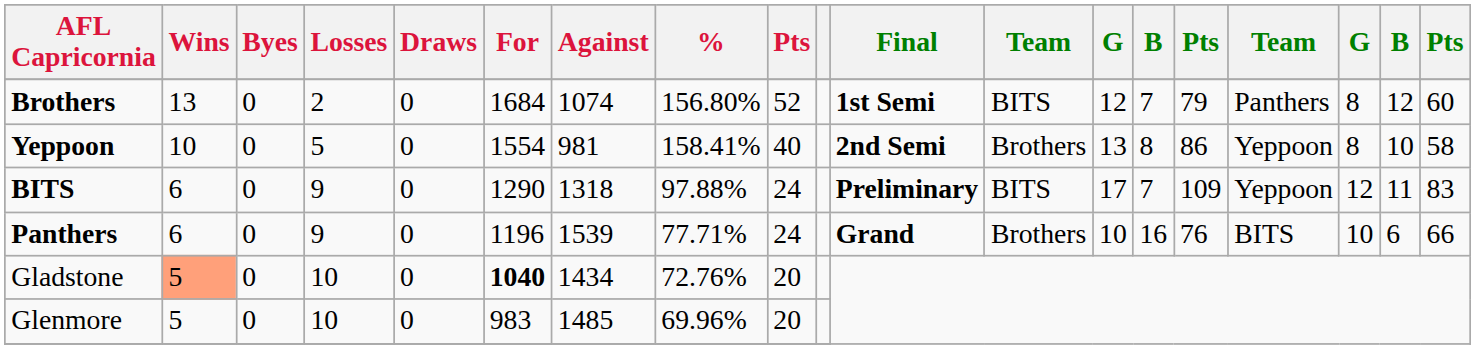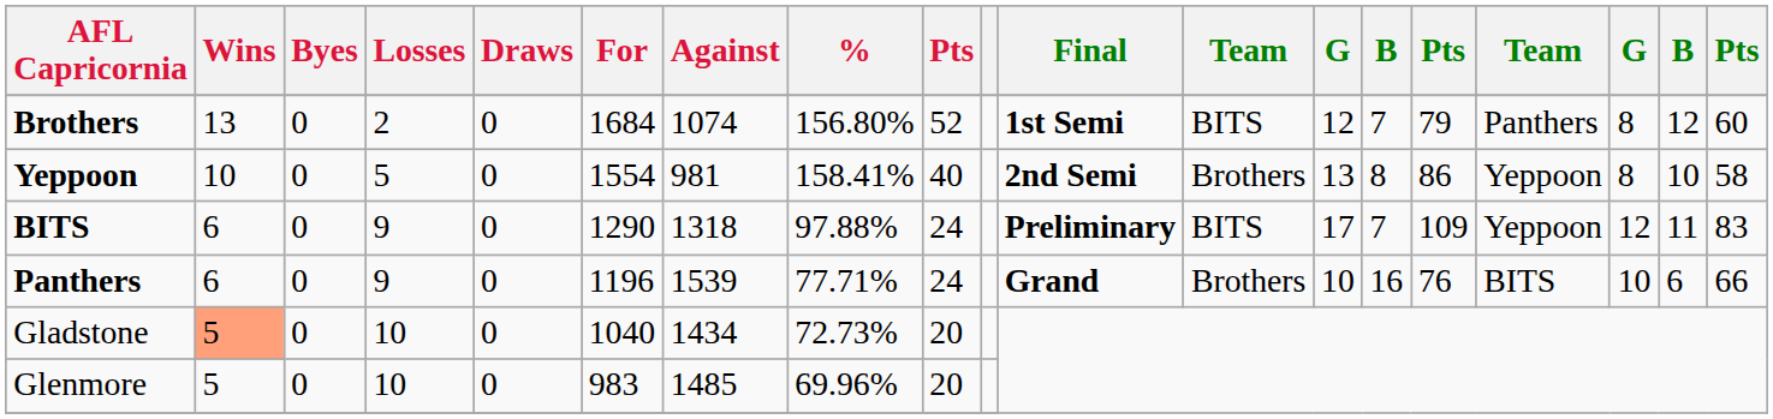 <table class="wikitable">
 <tr>
 <th style="color:crimson">AFL Capricornia</th>
 <th style="color:crimson">Wins</th>
 <th style="color:crimson">Byes</th>
 <th style="color:crimson">Losses</th>
 <th style="color:crimson">Draws</th>
 <th style="color:crimson">For</th>
 <th style="color:crimson">Against</th>
 <th style="color:crimson">%</th>
 <th style="color:crimson">Pts</th>
 <th></th>
 <th style="color:green">Final</th>
 <th style="color:green">Team</th>
 <th style="color:green">G</th>
 <th style="color:green">B</th>
 <th style="color:green">Pts</th>
 <th style="color:green">Team</th>
 <th style="color:green">G</th>
 <th style="color:green">B</th>
 <th style="color:green">Pts</th>
 </tr>
 <tr>
 </tr>
 <tr>
 </tr>
 <tr>
 <td><strong>	Brothers	</strong></td>
 <td>13</td>
 <td>0</td>
 <td>2</td>
 <td>0</td>
 <td>1684</td>
 <td>1074</td>
 <td>156.80%</td>
 <td>52</td>
 <td></td>
 <td><strong>1st Semi</strong></td>
 <td>BITS</td>
 <td>12</td>
 <td>7</td>
 <td>79</td>
 <td>Panthers</td>
 <td>8</td>
 <td>12</td>
 <td>60</td>
 </tr>
 <tr>
 <td><strong>	Yeppoon	</strong></td>
 <td>10</td>
 <td>0</td>
 <td>5</td>
 <td>0</td>
 <td>1554</td>
 <td>981</td>
 <td>158.41%</td>
 <td>40</td>
 <td></td>
 <td><strong>2nd Semi</strong></td>
 <td>Brothers</td>
 <td>13</td>
 <td>8</td>
 <td>86</td>
 <td>Yeppoon</td>
 <td>8</td>
 <td>10</td>
 <td>58</td>
 </tr>
 <tr>
 <td><strong>	BITS	</strong></td>
 <td>6</td>
 <td>0</td>
 <td>9</td>
 <td>0</td>
 <td>1290</td>
 <td>1318</td>
 <td>97.88%</td>
 <td>24</td>
 <td></td>
 <td><strong>Preliminary</strong></td>
 <td>BITS</td>
 <td>17</td>
 <td>7</td>
 <td>109</td>
 <td>Yeppoon</td>
 <td>12</td>
 <td>11</td>
 <td>83</td>
 </tr>
 <tr>
 <td><strong>	Panthers	</strong></td>
 <td>6</td>
 <td>0</td>
 <td>9</td>
 <td>0</td>
 <td>1196</td>
 <td>1539</td>
 <td>77.71%</td>
 <td>24</td>
 <td></td>
 <td><strong>Grand</strong></td>
 <td>Brothers</td>
 <td>10</td>
 <td>16</td>
 <td>76</td>
 <td>BITS</td>
 <td>10</td>
 <td>6</td>
 <td>66</td>
 </tr>
 <tr>
 <td>Gladstone</td>
 <td style="background: lightsalmon;">5</td>
 <td>0</td>
 <td>10</td>
 <td>0</td>
-<td><strong>1040</strong></td>
+<td>1040</td>
 <td>1434</td>
-<td>72.76%</td>
+<td>72.73%</td>
 <td>20</td>
 <td></td>
 </tr>
 <tr>
 <td>Glenmore</td>
 <td>5</td>
 <td>0</td>
 <td>10</td>
 <td>0</td>
 <td>983</td>
 <td>1485</td>
 <td>69.96%</td>
 <td>20</td>
 <td></td>
 </tr>
 <tr>
 </tr>
 </table>
